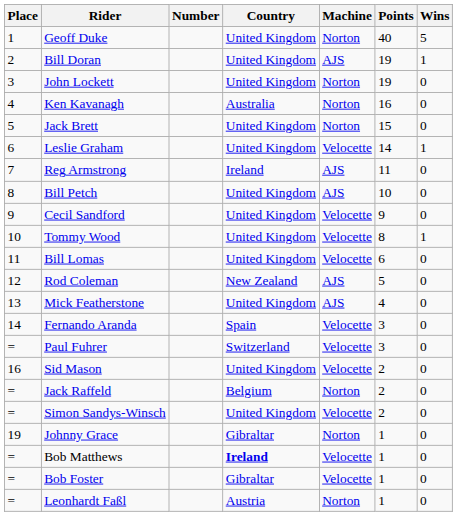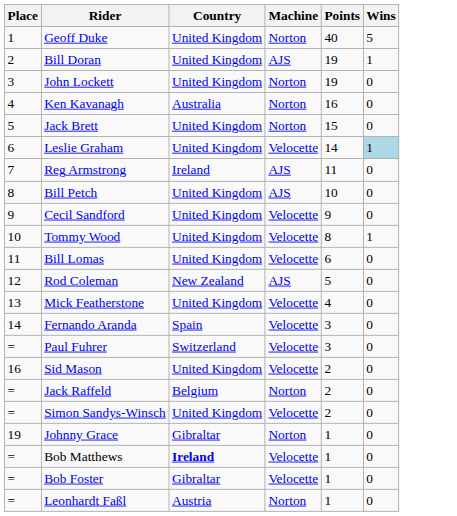 <table class="wikitable" style="font-size: 95%;">
 <tr>
 <th>Place</th>
 <th>Rider</th>
-<th>Number</th>
 <th>Country</th>
 <th>Machine</th>
 <th>Points</th>
 <th>Wins</th>
 </tr>
 <tr>
 <td>1</td>
 <td> <a href='#'>Geoff Duke</a></td>
-<td></td>
 <td><a href='#'>United Kingdom</a></td>
 <td><a href='#'>Norton</a></td>
 <td>40</td>
 <td>5</td>
 </tr>
 <tr>
 <td>2</td>
 <td> <a href='#'>Bill Doran</a></td>
-<td></td>
 <td><a href='#'>United Kingdom</a></td>
 <td><a href='#'>AJS</a></td>
 <td>19</td>
 <td>1</td>
 </tr>
 <tr>
 <td>3</td>
 <td> <a href='#'>John Lockett</a></td>
-<td></td>
 <td><a href='#'>United Kingdom</a></td>
 <td><a href='#'>Norton</a></td>
 <td>19</td>
 <td>0</td>
 </tr>
 <tr>
 <td>4</td>
 <td> <a href='#'>Ken Kavanagh</a></td>
-<td></td>
 <td><a href='#'>Australia</a></td>
 <td><a href='#'>Norton</a></td>
 <td>16</td>
 <td>0</td>
 </tr>
 <tr>
 <td>5</td>
 <td> <a href='#'>Jack Brett</a></td>
-<td></td>
 <td><a href='#'>United Kingdom</a></td>
 <td><a href='#'>Norton</a></td>
 <td>15</td>
 <td>0</td>
 </tr>
 <tr>
 <td>6</td>
 <td> <a href='#'>Leslie Graham</a></td>
-<td></td>
 <td><a href='#'>United Kingdom</a></td>
 <td><a href='#'>Velocette</a></td>
 <td>14</td>
-<td>1</td>
+<td style="background: lightblue;">1</td>
 </tr>
 <tr>
 <td>7</td>
 <td> <a href='#'>Reg Armstrong</a></td>
-<td></td>
 <td><a href='#'>Ireland</a></td>
 <td><a href='#'>AJS</a></td>
 <td>11</td>
 <td>0</td>
 </tr>
 <tr>
 <td>8</td>
 <td> <a href='#'>Bill Petch</a></td>
-<td></td>
 <td><a href='#'>United Kingdom</a></td>
 <td><a href='#'>AJS</a></td>
 <td>10</td>
 <td>0</td>
 </tr>
 <tr>
 <td>9</td>
 <td> <a href='#'>Cecil Sandford</a></td>
-<td></td>
 <td><a href='#'>United Kingdom</a></td>
 <td><a href='#'>Velocette</a></td>
 <td>9</td>
 <td>0</td>
 </tr>
 <tr>
 <td>10</td>
 <td> <a href='#'>Tommy Wood</a></td>
-<td></td>
 <td><a href='#'>United Kingdom</a></td>
 <td><a href='#'>Velocette</a></td>
 <td>8</td>
 <td>1</td>
 </tr>
 <tr>
 <td>11</td>
 <td> <a href='#'>Bill Lomas</a></td>
-<td></td>
 <td><a href='#'>United Kingdom</a></td>
 <td><a href='#'>Velocette</a></td>
 <td>6</td>
 <td>0</td>
 </tr>
 <tr>
 <td>12</td>
 <td> <a href='#'>Rod Coleman</a></td>
-<td></td>
 <td><a href='#'>New Zealand</a></td>
 <td><a href='#'>AJS</a></td>
 <td>5</td>
 <td>0</td>
 </tr>
 <tr>
 <td>13</td>
 <td> <a href='#'>Mick Featherstone</a></td>
-<td></td>
 <td><a href='#'>United Kingdom</a></td>
-<td><a href='#'>AJS</a></td>
+<td><a href='#'>Velocette</a></td>
 <td>4</td>
 <td>0</td>
 </tr>
 <tr>
 <td>14</td>
 <td> <a href='#'>Fernando Aranda</a></td>
-<td></td>
 <td><a href='#'>Spain</a></td>
 <td><a href='#'>Velocette</a></td>
 <td>3</td>
 <td>0</td>
 </tr>
 <tr>
 <td>=</td>
 <td> <a href='#'>Paul Fuhrer</a></td>
-<td></td>
 <td><a href='#'>Switzerland</a></td>
 <td><a href='#'>Velocette</a></td>
 <td>3</td>
 <td>0</td>
 </tr>
 <tr>
 <td>16</td>
 <td> <a href='#'>Sid Mason</a></td>
-<td></td>
 <td><a href='#'>United Kingdom</a></td>
 <td><a href='#'>Velocette</a></td>
 <td>2</td>
 <td>0</td>
 </tr>
 <tr>
 <td>=</td>
 <td> <a href='#'>Jack Raffeld</a></td>
-<td></td>
 <td><a href='#'>Belgium</a></td>
 <td><a href='#'>Norton</a></td>
 <td>2</td>
 <td>0</td>
 </tr>
 <tr>
 <td>=</td>
 <td> <a href='#'>Simon Sandys-Winsch</a></td>
-<td></td>
 <td><a href='#'>United Kingdom</a></td>
 <td><a href='#'>Velocette</a></td>
 <td>2</td>
 <td>0</td>
 </tr>
 <tr>
 <td>19</td>
 <td> <a href='#'>Johnny Grace</a></td>
-<td></td>
 <td><a href='#'>Gibraltar</a></td>
 <td><a href='#'>Norton</a></td>
 <td>1</td>
 <td>0</td>
 </tr>
 <tr>
 <td>=</td>
 <td> Bob Matthews</td>
-<td></td>
 <td><strong><a href='#'>Ireland</a></strong></td>
 <td><a href='#'>Velocette</a></td>
 <td>1</td>
 <td>0</td>
 </tr>
 <tr>
 <td>=</td>
 <td> <a href='#'>Bob Foster</a></td>
-<td></td>
 <td><a href='#'>Gibraltar</a></td>
 <td><a href='#'>Velocette</a></td>
 <td>1</td>
 <td>0</td>
 </tr>
 <tr>
 <td>=</td>
 <td> <a href='#'>Leonhardt Faßl</a></td>
-<td></td>
 <td><a href='#'>Austria</a></td>
 <td><a href='#'>Norton</a></td>
 <td>1</td>
 <td>0</td>
 </tr>
 </table>
